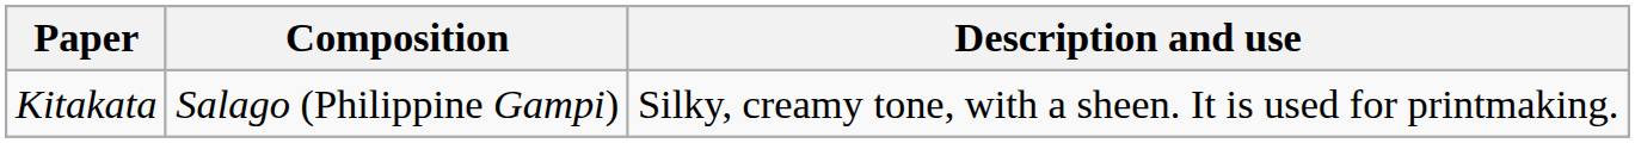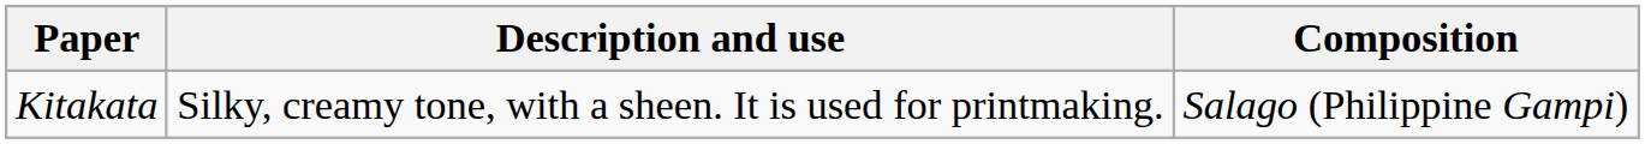 <table class="wikitable">
 <tr>
 <th>Paper</th>
+<th>Description and use</th>
 <th>Composition</th>
-<th>Description and use</th>
 </tr>
 <tr>
 <td><em>Kitakata</em></td>
+<td>Silky, creamy tone, with a sheen. It is used for printmaking.</td>
 <td><em>Salago</em> (Philippine <em>Gampi</em>)</td>
-<td>Silky, creamy tone, with a sheen. It is used for printmaking.</td>
 </tr>
 </table>
